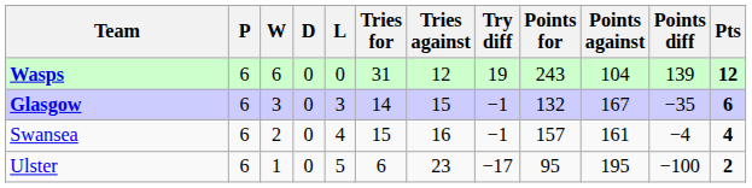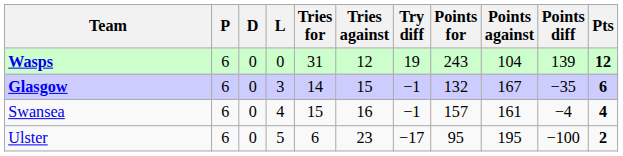 <table class="wikitable" style="text-align: center;">
 <tr>
 <th width="200">Team</th>
 <th width="20">P</th>
-<th width="20">W</th>
 <th width="20">D</th>
 <th width="20">L</th>
 <th width="20">Tries for</th>
 <th width="20">Tries against</th>
 <th width="30">Try diff</th>
 <th width="20">Points for</th>
 <th width="20">Points against</th>
 <th width="25">Points diff</th>
 <th width="20">Pts</th>
 </tr>
 <tr bgcolor="#ccffcc">
 <td align="left">  <strong><a href='#'>Wasps</a></strong></td>
-<td>6</td>
 <td>6</td>
 <td>0</td>
 <td>0</td>
 <td>31</td>
 <td>12</td>
 <td>19</td>
 <td>243</td>
 <td>104</td>
 <td>139</td>
 <td><strong>12</strong></td>
 </tr>
 <tr bgcolor="#ccccff">
 <td align="left"> <strong><a href='#'>Glasgow</a></strong></td>
 <td>6</td>
-<td>3</td>
 <td>0</td>
 <td>3</td>
 <td>14</td>
 <td>15</td>
 <td>−1</td>
 <td>132</td>
 <td>167</td>
 <td>−35</td>
 <td><strong>6</strong></td>
 </tr>
 <tr>
 <td align="left"> <a href='#'>Swansea</a></td>
 <td>6</td>
-<td>2</td>
 <td>0</td>
 <td>4</td>
 <td>15</td>
 <td>16</td>
 <td>−1</td>
 <td>157</td>
 <td>161</td>
 <td>−4</td>
 <td><strong>4</strong></td>
 </tr>
 <tr>
 <td align="left"> <a href='#'>Ulster</a></td>
 <td>6</td>
-<td>1</td>
 <td>0</td>
 <td>5</td>
 <td>6</td>
 <td>23</td>
 <td>−17</td>
 <td>95</td>
 <td>195</td>
 <td>−100</td>
 <td><strong>2</strong></td>
 </tr>
 </table>
